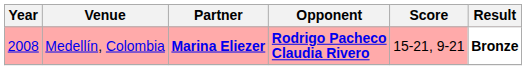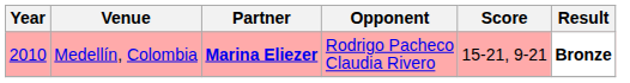 <table class="sortable wikitable" style="font-size: 90%;">
 <tr>
 <th>Year</th>
 <th>Venue</th>
 <th>Partner</th>
 <th>Opponent</th>
 <th>Score</th>
 <th>Result</th>
 </tr>
 <tr style="background:#FFAAAA">
-<td align="center"><a href='#'>2008</a></td>
+<td align="center"><a href='#'>2010</a></td>
 <td align="left"><a href='#'>Medellín</a>, <a href='#'>Colombia</a></td>
 <td align="left"><strong> <a href='#'>Marina Eliezer</a></strong></td>
-<td align="left"><strong> <a href='#'>Rodrigo Pacheco</a> <br>  <a href='#'>Claudia Rivero</a></strong></td>
+<td align="left"> <a href='#'>Rodrigo Pacheco</a> <br>  <a href='#'>Claudia Rivero</a></td>
 <td align="left">15-21, 9-21</td>
 <td style="text-align:left; background:white"> <strong>Bronze</strong></td>
 </tr>
 <tr>
 </tr>
 </table>
